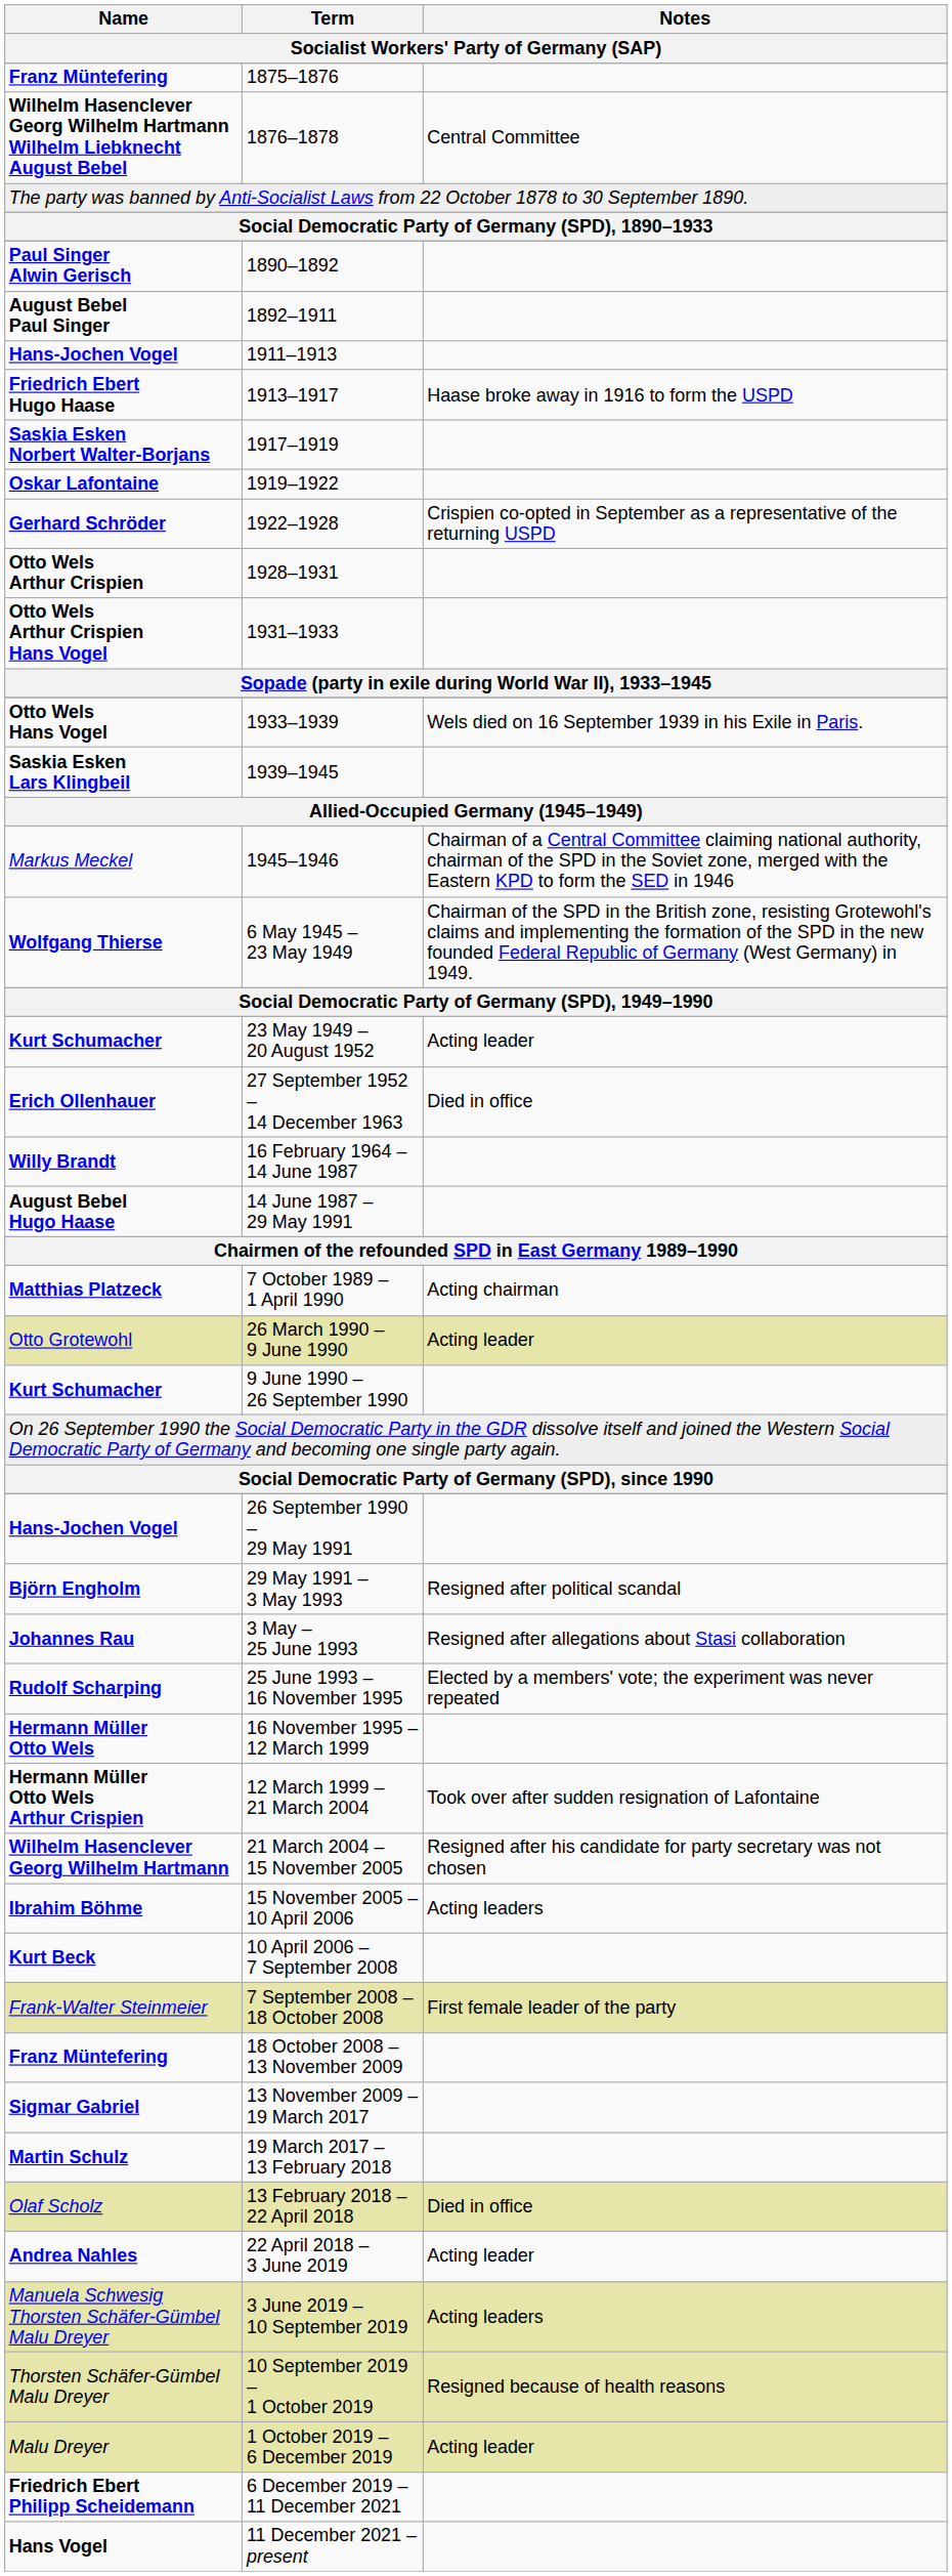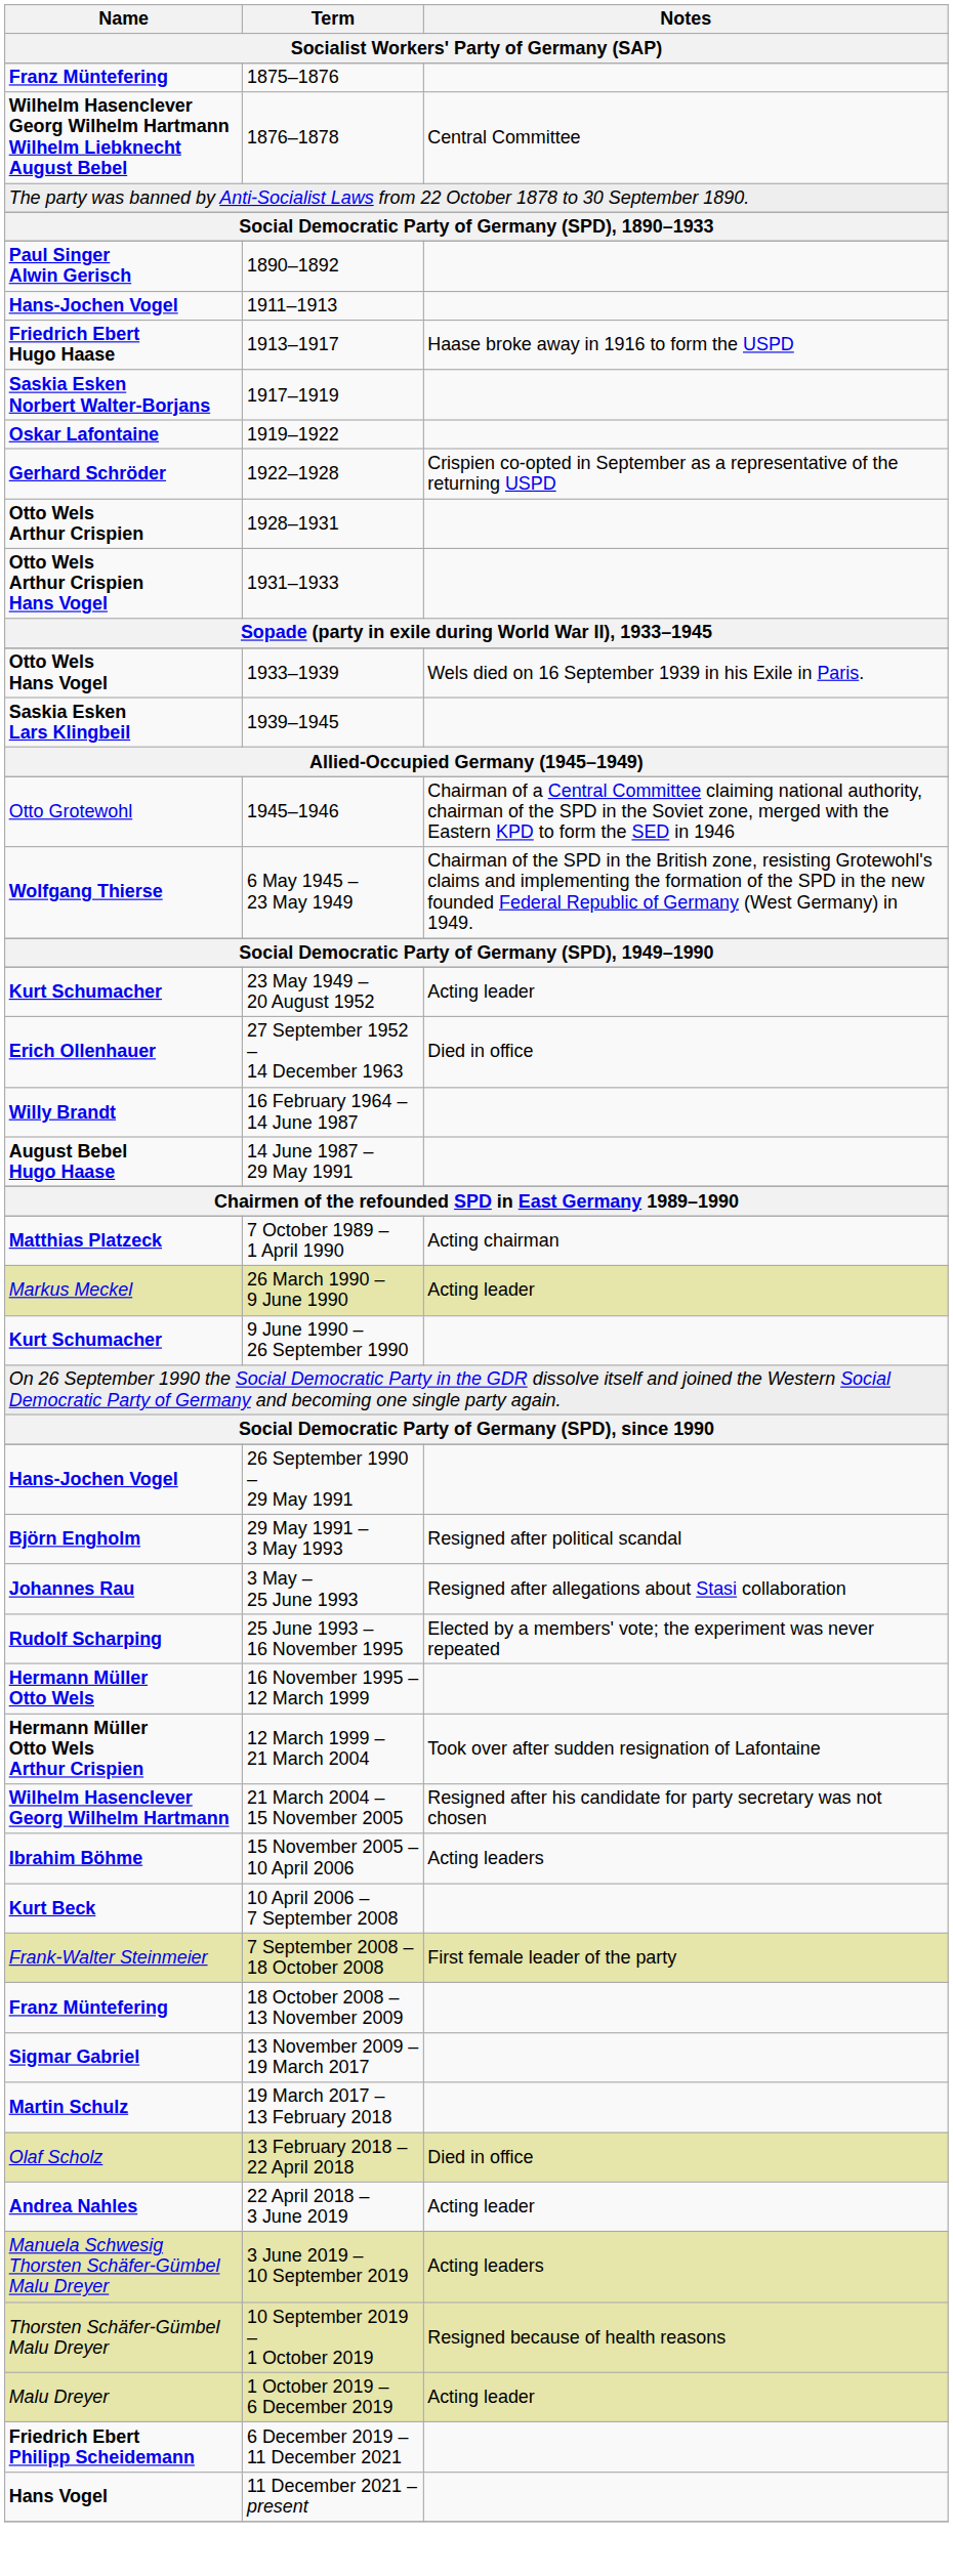 <table class="wikitable">
 <tr>
 <th width="200">Name</th>
 <th width="150">Term</th>
 <th width="450">Notes</th>
 </tr>
 <tr class="#FFB6B6">
 <th colspan="3">Socialist Workers' Party of Germany (SAP)</th>
 </tr>
 <tr class="hintergrundfarbe8">
 </tr>
 <tr>
 <td><strong><a href='#'>Franz Müntefering</a></strong></td>
 <td>1875–1876</td>
 <td></td>
 </tr>
 <tr>
 <td><strong>Wilhelm Hasenclever</strong><br><strong>Georg Wilhelm Hartmann</strong><br><strong><a href='#'>Wilhelm Liebknecht</a></strong><br><strong><a href='#'>August Bebel</a></strong> <br></td>
 <td>1876–1878</td>
 <td>Central Committee</td>
 </tr>
 <tr>
 <td bgcolor=#EEEEEE colspan=3><em>The party was banned by <a href='#'>Anti-Socialist Laws</a> from 22 October 1878 to 30 September 1890.</em></td>
 </tr>
 <tr class="hintergrundfarbe8">
 </tr>
 <tr class="#FFB6B6">
 <th colspan="3">Social Democratic Party of Germany (SPD), 1890–1933</th>
 </tr>
 <tr class="hintergrundfarbe8">
 </tr>
 <tr>
 <td><strong><a href='#'>Paul Singer</a></strong><br><strong><a href='#'>Alwin Gerisch</a></strong></td>
 <td>1890–1892</td>
-<td></td>
-</tr>
-<tr>
-<td><strong>August Bebel</strong><br><strong>Paul Singer</strong></td>
-<td>1892–1911</td>
 <td></td>
 </tr>
 <tr>
 <td><strong><a href='#'>Hans-Jochen Vogel</a></strong></td>
 <td>1911–1913</td>
 <td></td>
 </tr>
 <tr>
 <td><strong><a href='#'>Friedrich Ebert</a></strong><br><strong>Hugo Haase</strong></td>
 <td>1913–1917</td>
 <td>Haase broke away in 1916 to form the <a href='#'>USPD</a></td>
 </tr>
 <tr>
 <td><strong><a href='#'>Saskia Esken</a></strong><br><strong><a href='#'>Norbert Walter-Borjans</a></strong></td>
 <td>1917–1919</td>
 <td></td>
 </tr>
 <tr>
 <td><strong><a href='#'>Oskar Lafontaine</a></strong></td>
 <td>1919–1922</td>
 <td></td>
 </tr>
 <tr>
 <td><strong><a href='#'>Gerhard Schröder</a></strong></td>
 <td>1922–1928</td>
 <td>Crispien co-opted in September as a representative of the returning <a href='#'>USPD</a></td>
 </tr>
 <tr>
 <td><strong>Otto Wels</strong><br><strong>Arthur Crispien</strong></td>
 <td>1928–1931</td>
 <td></td>
 </tr>
 <tr>
 <td><strong>Otto Wels</strong><br><strong>Arthur Crispien</strong><br><strong><a href='#'>Hans Vogel</a></strong></td>
 <td>1931–1933</td>
 <td></td>
 </tr>
 <tr class="hintergrundfarbe8">
 <th colspan="3"><a href='#'>Sopade</a> (party in exile during World War II), 1933–1945</th>
 </tr>
 <tr class="hintergrundfarbe8">
 </tr>
 <tr>
 <td><strong>Otto Wels</strong><br><strong>Hans Vogel</strong></td>
 <td>1933–1939</td>
 <td>Wels died on 16 September 1939 in his Exile in <a href='#'>Paris</a>.</td>
 </tr>
 <tr>
 <td><strong>Saskia Esken</strong><br><strong><a href='#'>Lars Klingbeil</a></strong></td>
 <td>1939–1945</td>
 <td></td>
 </tr>
 <tr class="hintergrundfarbe8">
 <th colspan="3">Allied-Occupied Germany (1945–1949)</th>
 </tr>
 <tr class="hintergrundfarbe8">
 </tr>
 <tr>
-<td><em><a href='#'>Markus Meckel</a></em></td>
+<td><a href='#'>Otto Grotewohl</a></td>
 <td>1945–1946</td>
 <td>Chairman of a <a href='#'>Central Committee</a> claiming national authority, chairman of the SPD in the Soviet zone, merged with the Eastern <a href='#'>KPD</a> to form the <a href='#'>SED</a> in 1946</td>
 </tr>
 <tr>
 <td><strong><a href='#'>Wolfgang Thierse</a></strong></td>
 <td>6 May 1945 –<br>23 May 1949</td>
 <td>Chairman of the SPD in the British zone, resisting Grotewohl's claims and implementing the formation of the SPD in the new founded <a href='#'>Federal Republic of Germany</a> (West Germany) in 1949.</td>
 </tr>
 <tr>
 </tr>
 <tr class="hintergrundfarbe8">
 <th colspan="3">Social Democratic Party of Germany (SPD), 1949–1990</th>
 </tr>
 <tr class="hintergrundfarbe8">
 </tr>
 <tr>
 <td><strong><a href='#'>Kurt Schumacher</a></strong></td>
 <td>23 May 1949 –<br>20 August 1952</td>
 <td>Acting leader</td>
 </tr>
 <tr>
 <td><strong><a href='#'>Erich Ollenhauer</a></strong></td>
 <td>27 September 1952 –<br>14 December 1963</td>
 <td>Died in office</td>
 </tr>
 <tr>
 <td><strong><a href='#'>Willy Brandt</a></strong></td>
 <td>16 February 1964 –<br>14 June 1987</td>
 <td></td>
 </tr>
 <tr>
 <td><strong>August Bebel</strong><br><strong><a href='#'>Hugo Haase</a></strong></td>
 <td>14 June 1987 –<br>29 May 1991</td>
 <td></td>
 </tr>
 <tr>
 </tr>
 <tr class="hintergrundfarbe8">
 <th colspan="3">Chairmen of the refounded <a href='#'>SPD</a> in <a href='#'>East Germany</a> 1989–1990</th>
 </tr>
 <tr class="hintergrundfarbe8">
 </tr>
 <tr>
 <td><strong><a href='#'>Matthias Platzeck</a></strong></td>
 <td>7 October 1989 –<br>1 April 1990</td>
 <td>Acting chairman</td>
 </tr>
 <tr style="background-color: #E6E6AA">
-<td><a href='#'>Otto Grotewohl</a></td>
+<td><em><a href='#'>Markus Meckel</a></em></td>
 <td>26 March 1990 –<br> 9 June 1990</td>
 <td>Acting leader</td>
 </tr>
 <tr>
 <td><strong><a href='#'>Kurt Schumacher</a></strong></td>
 <td>9 June 1990 –<br>26 September 1990</td>
 <td></td>
 </tr>
 <tr>
 <td bgcolor=#EEEEEE colspan=3><em>On 26 September 1990 the <a href='#'>Social Democratic Party in the GDR</a> dissolve itself and joined the Western <a href='#'>Social Democratic Party of Germany</a> and becoming one single party again.</em></td>
 </tr>
 <tr class="hintergrundfarbe8">
 <th colspan="3">Social Democratic Party of Germany (SPD), since 1990</th>
 </tr>
 <tr class="hintergrundfarbe8">
 </tr>
 <tr>
 <td><strong><a href='#'>Hans-Jochen Vogel</a></strong></td>
 <td>26 September 1990 –<br>29 May 1991</td>
 <td></td>
 </tr>
 <tr>
 <td><strong><a href='#'>Björn Engholm</a></strong></td>
 <td>29 May 1991 –<br>3 May 1993</td>
 <td>Resigned after political scandal</td>
 </tr>
 <tr>
 <td><strong><a href='#'>Johannes Rau</a></strong></td>
 <td>3 May –<br>25 June 1993</td>
 <td>Resigned after allegations about <a href='#'>Stasi</a> collaboration</td>
 </tr>
 <tr>
 <td><strong><a href='#'>Rudolf Scharping</a></strong></td>
 <td>25 June 1993 –<br>16 November 1995</td>
 <td>Elected by a members' vote; the experiment was never repeated</td>
 </tr>
 <tr>
 <td><strong><a href='#'>Hermann Müller</a></strong><br><strong><a href='#'>Otto Wels</a></strong></td>
 <td>16 November 1995 –<br>12 March 1999</td>
 <td></td>
 </tr>
 <tr>
 <td><strong>Hermann Müller</strong><br><strong>Otto Wels</strong><br><strong><a href='#'>Arthur Crispien</a></strong></td>
 <td>12 March 1999 –<br>21 March 2004</td>
 <td>Took over after sudden resignation of Lafontaine</td>
 </tr>
 <tr>
 <td><strong><a href='#'>Wilhelm Hasenclever</a></strong><br><strong><a href='#'>Georg Wilhelm Hartmann</a></strong></td>
 <td>21 March 2004 –<br>15 November 2005</td>
 <td>Resigned after his candidate for party secretary was not chosen</td>
 </tr>
 <tr>
 <td><strong><a href='#'>Ibrahim Böhme</a></strong></td>
 <td>15 November 2005 –<br>10 April 2006</td>
 <td>Acting leaders</td>
 </tr>
 <tr>
 <td><strong><a href='#'>Kurt Beck</a></strong></td>
 <td>10 April 2006 –<br>7 September 2008</td>
 <td></td>
 </tr>
 <tr style="background-color: #E6E6AA">
 <td><em><a href='#'>Frank-Walter Steinmeier</a></em></td>
 <td>7 September 2008 –<br>18 October 2008</td>
 <td>First female leader of the party</td>
 </tr>
 <tr>
 <td><strong><a href='#'>Franz Müntefering</a></strong></td>
 <td>18 October 2008 –<br>13 November 2009</td>
 <td></td>
 </tr>
 <tr>
 <td><strong><a href='#'>Sigmar Gabriel</a></strong></td>
 <td>13 November 2009 –<br>19 March 2017</td>
 <td></td>
 </tr>
 <tr>
 <td><strong><a href='#'>Martin Schulz</a></strong></td>
 <td>19 March 2017 –<br>13 February 2018</td>
 <td></td>
 </tr>
 <tr style="background-color: #E6E6AA">
 <td><em><a href='#'>Olaf Scholz</a></em></td>
 <td>13 February 2018 –<br>22 April 2018</td>
 <td>Died in office</td>
 </tr>
 <tr>
 <td><strong><a href='#'>Andrea Nahles</a></strong></td>
 <td>22 April 2018 –<br>3 June 2019</td>
 <td>Acting leader</td>
 </tr>
 <tr style="background-color: #E6E6AA">
 <td><em><a href='#'>Manuela Schwesig</a></em><br><em><a href='#'>Thorsten Schäfer-Gümbel</a></em><br><em><a href='#'>Malu Dreyer</a></em></td>
 <td>3 June 2019 –<br>10 September 2019</td>
 <td>Acting leaders</td>
 </tr>
 <tr style="background-color: #E6E6AA">
 <td><em>Thorsten Schäfer-Gümbel</em><br><em>Malu Dreyer</em></td>
 <td>10 September 2019 –<br>1 October 2019</td>
 <td>Resigned because of health reasons</td>
 </tr>
 <tr style="background-color: #E6E6AA">
 <td><em>Malu Dreyer</em></td>
 <td>1 October 2019 –<br>6 December 2019</td>
 <td>Acting leader</td>
 </tr>
 <tr>
 <td><strong>Friedrich Ebert</strong><br><strong><a href='#'>Philipp Scheidemann</a></strong></td>
 <td>6 December 2019 –<br>11 December 2021</td>
 <td></td>
 </tr>
 <tr>
 <td><strong>Hans Vogel</strong></td>
 <td>11 December 2021 –<br><em>present</em></td>
 <td></td>
 </tr>
 <tr>
 </tr>
 </table>
